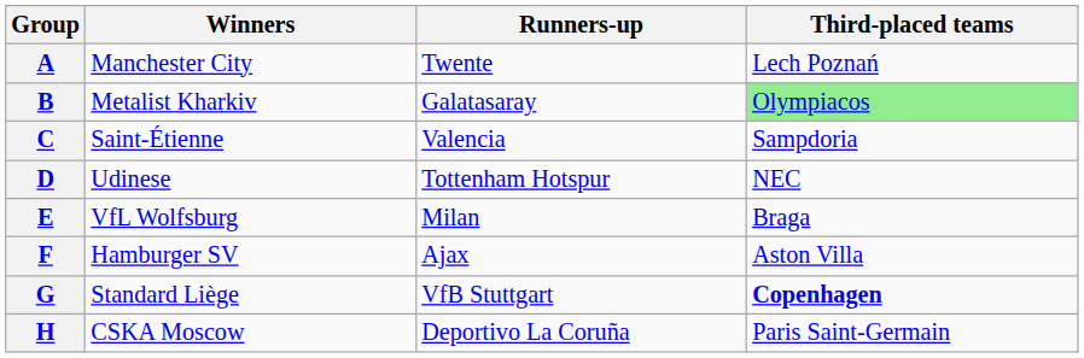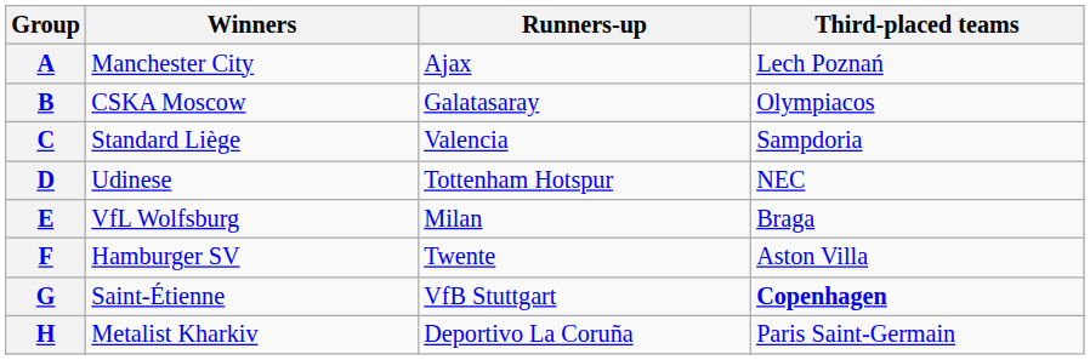 <table class="wikitable">
 <tr>
 <th>Group</th>
 <th width=210>Winners</th>
 <th width=210>Runners-up</th>
 <th width=210>Third-placed teams</th>
 </tr>
 <tr>
 <th><a href='#'>A</a></th>
 <td> <a href='#'>Manchester City</a></td>
-<td> <a href='#'>Twente</a></td>
+<td> <a href='#'>Ajax</a></td>
 <td> <a href='#'>Lech Poznań</a></td>
 </tr>
 <tr>
 <th><a href='#'>B</a></th>
-<td> <a href='#'>Metalist Kharkiv</a></td>
+<td> <a href='#'>CSKA Moscow</a></td>
 <td> <a href='#'>Galatasaray</a></td>
-<td style="background: lightgreen;"> <a href='#'>Olympiacos</a></td>
+<td> <a href='#'>Olympiacos</a></td>
 </tr>
 <tr>
 <th><a href='#'>C</a></th>
-<td> <a href='#'>Saint-Étienne</a></td>
+<td> <a href='#'>Standard Liège</a></td>
 <td> <a href='#'>Valencia</a></td>
 <td> <a href='#'>Sampdoria</a></td>
 </tr>
 <tr>
 <th><a href='#'>D</a></th>
 <td> <a href='#'>Udinese</a></td>
 <td> <a href='#'>Tottenham Hotspur</a></td>
 <td> <a href='#'>NEC</a></td>
 </tr>
 <tr>
 <th><a href='#'>E</a></th>
 <td> <a href='#'>VfL Wolfsburg</a></td>
 <td> <a href='#'>Milan</a></td>
 <td> <a href='#'>Braga</a></td>
 </tr>
 <tr>
 <th><a href='#'>F</a></th>
 <td> <a href='#'>Hamburger SV</a></td>
-<td> <a href='#'>Ajax</a></td>
+<td> <a href='#'>Twente</a></td>
 <td> <a href='#'>Aston Villa</a></td>
 </tr>
 <tr>
 <th><a href='#'>G</a></th>
-<td> <a href='#'>Standard Liège</a></td>
+<td> <a href='#'>Saint-Étienne</a></td>
 <td> <a href='#'>VfB Stuttgart</a></td>
 <td><strong> <a href='#'>Copenhagen</a></strong></td>
 </tr>
 <tr>
 <th><a href='#'>H</a></th>
-<td> <a href='#'>CSKA Moscow</a></td>
+<td> <a href='#'>Metalist Kharkiv</a></td>
 <td> <a href='#'>Deportivo La Coruña</a></td>
 <td> <a href='#'>Paris Saint-Germain</a></td>
 </tr>
 </table>
